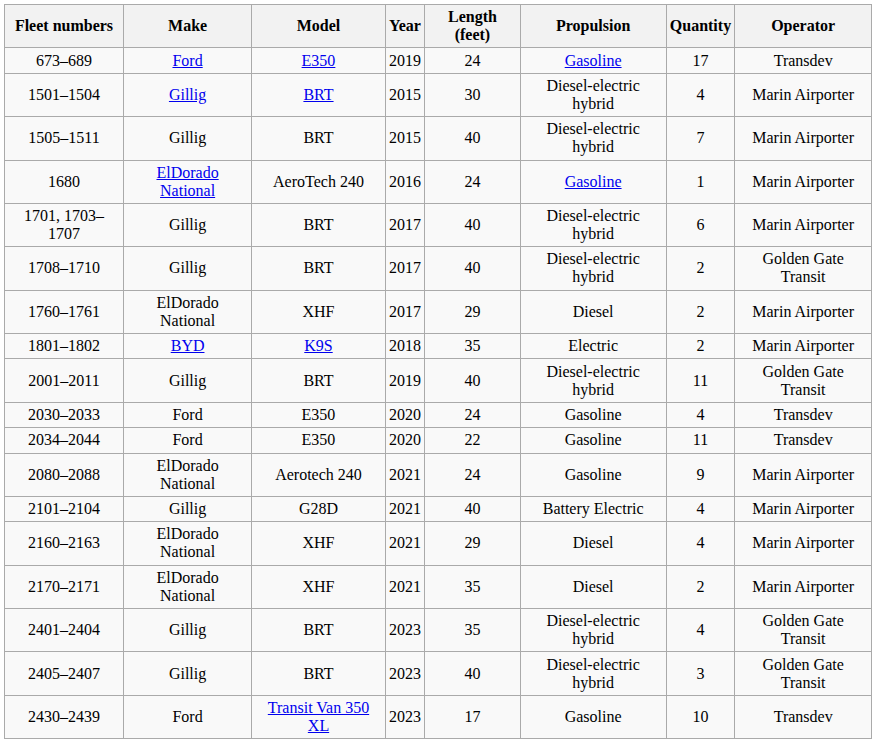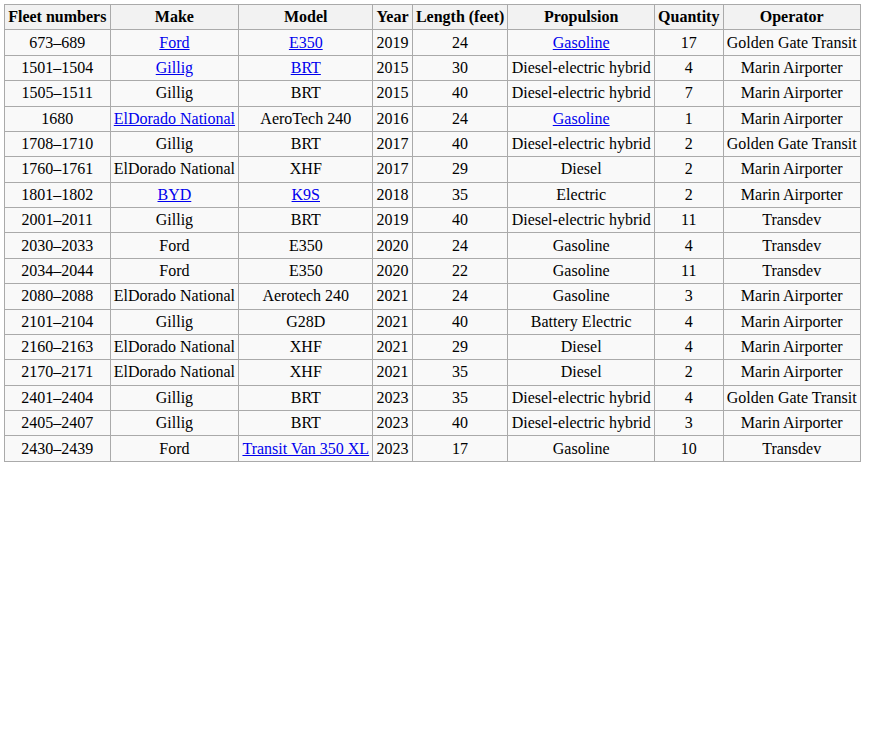 <table class="wikitable sortable" style="text-align:center">
 <tr>
 <th>Fleet numbers</th>
 <th>Make</th>
 <th>Model</th>
 <th>Year</th>
 <th>Length (feet)</th>
 <th>Propulsion</th>
 <th>Quantity</th>
 <th>Operator</th>
 </tr>
 <tr>
 <td>673–689</td>
 <td><a href='#'>Ford</a></td>
 <td><a href='#'>E350</a></td>
 <td>2019</td>
 <td>24</td>
 <td><a href='#'>Gasoline</a></td>
 <td>17</td>
-<td>Transdev</td>
+<td>Golden Gate Transit</td>
 </tr>
 <tr>
 <td>1501–1504</td>
 <td><a href='#'>Gillig</a></td>
 <td><a href='#'>BRT</a></td>
 <td>2015</td>
 <td>30</td>
 <td>Diesel-electric hybrid</td>
 <td>4</td>
 <td>Marin Airporter</td>
 </tr>
 <tr>
 <td>1505–1511</td>
 <td>Gillig</td>
 <td>BRT</td>
 <td>2015</td>
 <td>40</td>
 <td>Diesel-electric hybrid</td>
 <td>7</td>
 <td>Marin Airporter</td>
 </tr>
 <tr>
 <td>1680</td>
 <td><a href='#'>ElDorado National</a></td>
 <td>AeroTech 240</td>
 <td>2016</td>
 <td>24</td>
 <td><a href='#'>Gasoline</a></td>
 <td>1</td>
-<td>Marin Airporter</td>
-</tr>
-<tr>
-<td>1701, 1703–1707</td>
-<td>Gillig</td>
-<td>BRT</td>
-<td>2017</td>
-<td>40</td>
-<td>Diesel-electric hybrid</td>
-<td>6</td>
 <td>Marin Airporter</td>
 </tr>
 <tr>
 <td>1708–1710</td>
 <td>Gillig</td>
 <td>BRT</td>
 <td>2017</td>
 <td>40</td>
 <td>Diesel-electric hybrid</td>
 <td>2</td>
 <td>Golden Gate Transit</td>
 </tr>
 <tr>
 <td>1760–1761</td>
 <td>ElDorado National</td>
 <td>XHF</td>
 <td>2017</td>
 <td>29</td>
 <td>Diesel</td>
 <td>2</td>
 <td>Marin Airporter</td>
 </tr>
 <tr>
 <td>1801–1802</td>
 <td><a href='#'>BYD</a></td>
 <td><a href='#'>K9S</a></td>
 <td>2018</td>
 <td>35</td>
 <td>Electric</td>
 <td>2</td>
 <td>Marin Airporter</td>
 </tr>
 <tr>
 <td>2001–2011</td>
 <td>Gillig</td>
 <td>BRT</td>
 <td>2019</td>
 <td>40</td>
 <td>Diesel-electric hybrid</td>
 <td>11</td>
-<td>Golden Gate Transit</td>
+<td>Transdev</td>
 </tr>
 <tr>
 <td>2030–2033</td>
 <td>Ford</td>
 <td>E350</td>
 <td>2020</td>
 <td>24</td>
 <td>Gasoline</td>
 <td>4</td>
 <td>Transdev</td>
 </tr>
 <tr>
 <td>2034–2044</td>
 <td>Ford</td>
 <td>E350</td>
 <td>2020</td>
 <td>22</td>
 <td>Gasoline</td>
 <td>11</td>
 <td>Transdev</td>
 </tr>
 <tr>
 <td>2080–2088</td>
 <td>ElDorado National</td>
 <td>Aerotech 240</td>
 <td>2021</td>
 <td>24</td>
 <td>Gasoline</td>
-<td>9</td>
+<td>3</td>
 <td>Marin Airporter</td>
 </tr>
 <tr>
 <td>2101–2104</td>
 <td>Gillig</td>
 <td>G28D</td>
 <td>2021</td>
 <td>40</td>
 <td>Battery Electric</td>
 <td>4</td>
 <td>Marin Airporter</td>
 </tr>
 <tr>
 <td>2160–2163</td>
 <td>ElDorado National</td>
 <td>XHF</td>
 <td>2021</td>
 <td>29</td>
 <td>Diesel</td>
 <td>4</td>
 <td>Marin Airporter</td>
 </tr>
 <tr>
 <td>2170–2171</td>
 <td>ElDorado National</td>
 <td>XHF</td>
 <td>2021</td>
 <td>35</td>
 <td>Diesel</td>
 <td>2</td>
 <td>Marin Airporter</td>
 </tr>
 <tr>
 <td>2401–2404</td>
 <td>Gillig</td>
 <td>BRT</td>
 <td>2023</td>
 <td>35</td>
 <td>Diesel-electric hybrid</td>
 <td>4</td>
 <td>Golden Gate Transit</td>
 </tr>
 <tr>
 <td>2405–2407</td>
 <td>Gillig</td>
 <td>BRT</td>
 <td>2023</td>
 <td>40</td>
 <td>Diesel-electric hybrid</td>
 <td>3</td>
-<td>Golden Gate Transit</td>
+<td>Marin Airporter</td>
 </tr>
 <tr>
 <td>2430–2439</td>
 <td>Ford</td>
 <td><a href='#'>Transit Van 350 XL</a></td>
 <td>2023</td>
 <td>17</td>
 <td>Gasoline</td>
 <td>10</td>
 <td>Transdev</td>
 </tr>
 </table>
